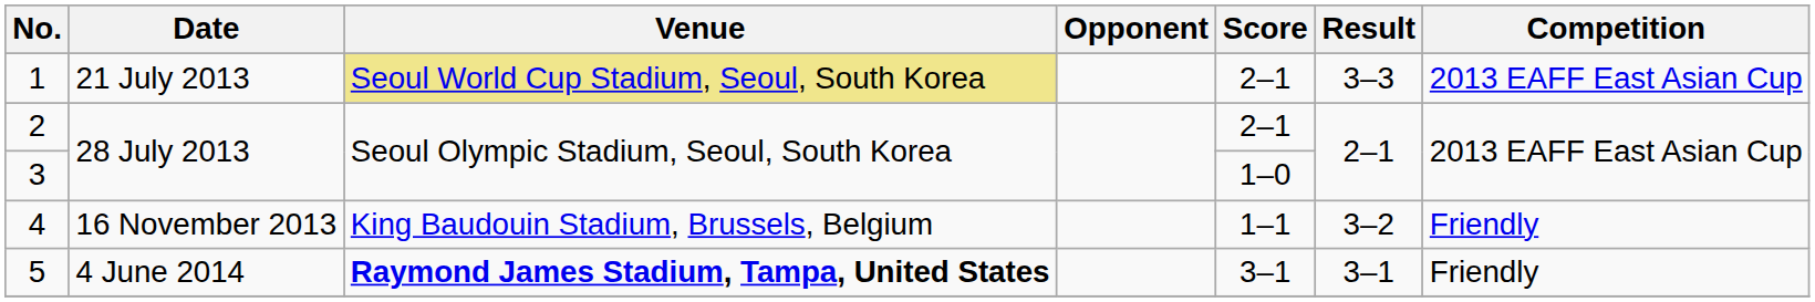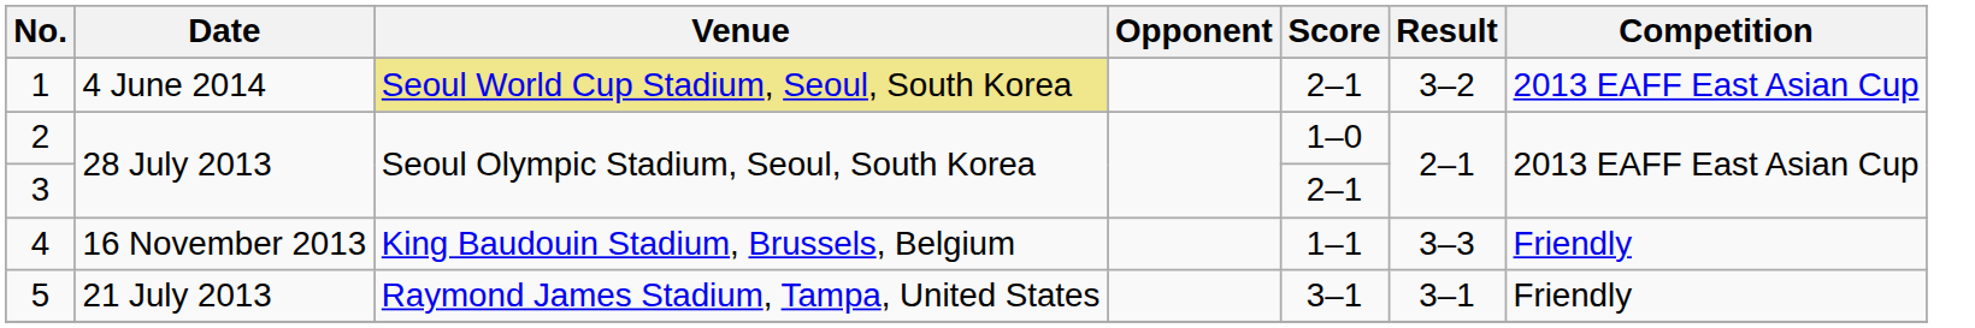 <table class="wikitable sortable">
 <tr>
 <th scope="col">No.</th>
 <th scope="col">Date</th>
 <th scope="col">Venue</th>
 <th scope="col">Opponent</th>
 <th scope="col">Score</th>
 <th scope="col">Result</th>
 <th scope="col">Competition</th>
 </tr>
 <tr>
 <td align="center">1</td>
-<td>21 July 2013</td>
+<td>4 June 2014</td>
 <td style="background: khaki;"><a href='#'>Seoul World Cup Stadium</a>, <a href='#'>Seoul</a>, South Korea</td>
 <td></td>
 <td align="center">2–1</td>
-<td align="center">3–3</td>
+<td align="center">3–2</td>
 <td><a href='#'>2013 EAFF East Asian Cup</a></td>
 </tr>
 <tr>
 <td align="center">2</td>
 <td rowspan="2">28 July 2013</td>
 <td rowspan="2">Seoul Olympic Stadium, Seoul, South Korea</td>
 <td rowspan="2"></td>
-<td align="center">2–1</td>
+<td align="center">1–0</td>
 <td rowspan="2" style="text-align:center">2–1</td>
 <td rowspan="2">2013 EAFF East Asian Cup</td>
 </tr>
 <tr>
 <td align="center">3</td>
-<td align="center">1–0</td>
+<td align="center">2–1</td>
 </tr>
 <tr>
 <td align="center">4</td>
 <td>16 November 2013</td>
 <td><a href='#'>King Baudouin Stadium</a>, <a href='#'>Brussels</a>, Belgium</td>
 <td></td>
 <td align="center">1–1</td>
-<td align="center">3–2</td>
+<td align="center">3–3</td>
 <td><a href='#'>Friendly</a></td>
 </tr>
 <tr>
 <td align="center">5</td>
-<td>4 June 2014</td>
-<td><strong><a href='#'>Raymond James Stadium</a>, <a href='#'>Tampa</a>, United States</strong></td>
+<td>21 July 2013</td>
+<td><a href='#'>Raymond James Stadium</a>, <a href='#'>Tampa</a>, United States</td>
 <td></td>
 <td align="center">3–1</td>
 <td align="center">3–1</td>
 <td>Friendly</td>
 </tr>
 <tr>
 </tr>
 </table>
